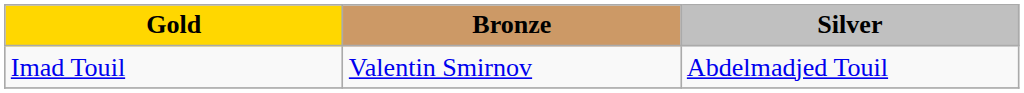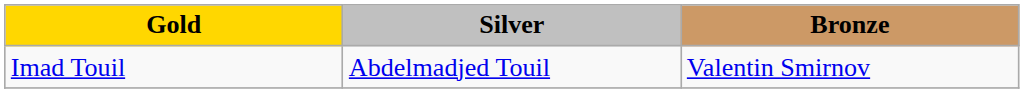 <table class="wikitable" style="text-align:left">
 <tr align="center">
 <td width=200 bgcolor=gold><strong>Gold</strong></td>
+<td width=200 bgcolor=silver><strong>Silver</strong></td>
 <td width=200 bgcolor=CC9966><strong>Bronze</strong></td>
-<td width=200 bgcolor=silver><strong>Silver</strong></td>
 </tr>
 <tr>
 <td><a href='#'>Imad Touil</a><br><em></em></td>
+<td><a href='#'>Abdelmadjed Touil</a><br><em></em></td>
 <td><a href='#'>Valentin Smirnov</a><br><em></em></td>
-<td><a href='#'>Abdelmadjed Touil</a><br><em></em></td>
 </tr>
 </table>
